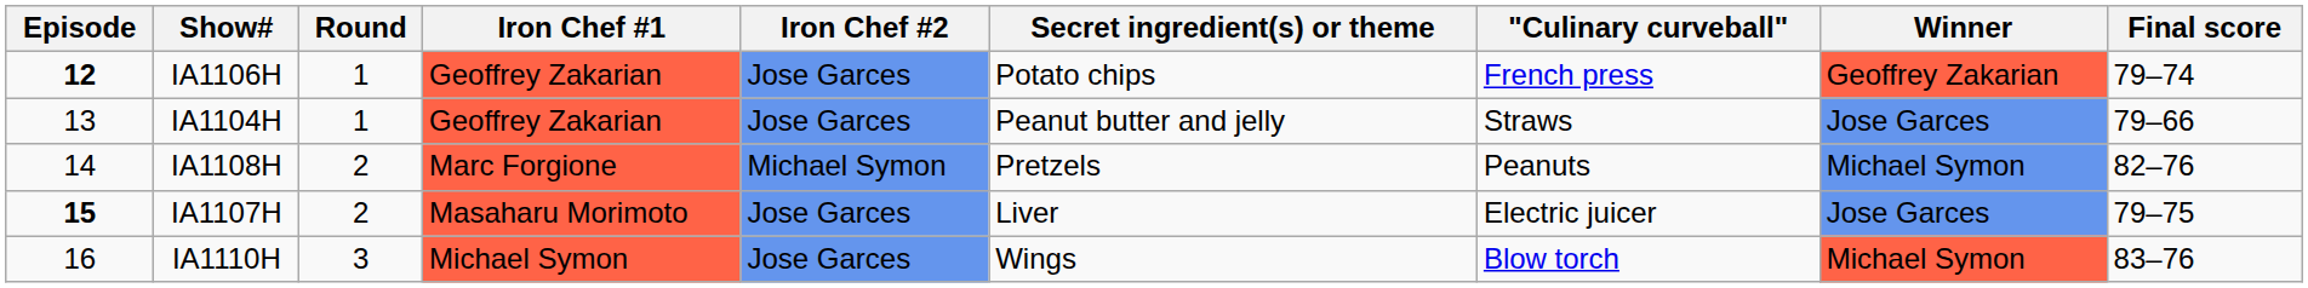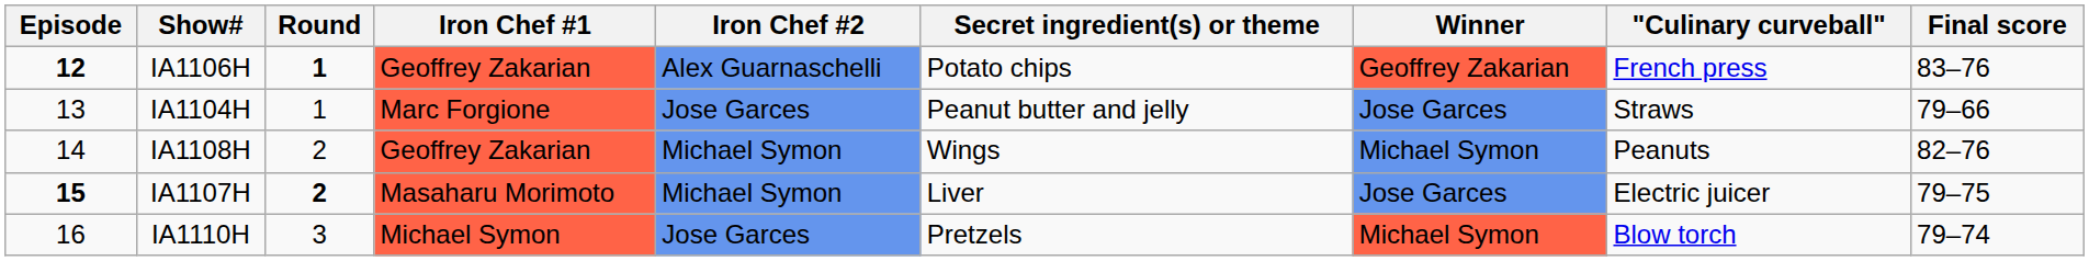 <table class="wikitable sortable" width="100%">
 <tr>
 <th><span>Episode</span></th>
 <th><span>Show#</span></th>
 <th><span>Round</span></th>
 <th><span>Iron Chef #1</span></th>
 <th><span>Iron Chef #2</span></th>
 <th><span>Secret ingredient(s) or theme</span></th>
+<th><span>Winner</span></th>
 <th><span>"Culinary curveball"</span></th>
-<th><span>Winner</span></th>
 <th><span>Final score</span></th>
 </tr>
 <tr>
 <td style="text-align:center"><strong>12</strong></td>
 <td style="text-align:center">IA1106H</td>
-<td style="text-align:center">1</td>
+<td style="text-align:center"><strong>1</strong></td>
 <td style="background:tomato">Geoffrey Zakarian</td>
-<td style="background:cornflowerblue">Jose Garces</td>
+<td style="background:cornflowerblue">Alex Guarnaschelli</td>
 <td>Potato chips</td>
+<td style="background:tomato">Geoffrey Zakarian</td>
 <td><a href='#'>French press</a></td>
-<td style="background:tomato">Geoffrey Zakarian</td>
-<td>79–74</td>
+<td>83–76</td>
 </tr>
 <tr>
 <td style="text-align:center">13</td>
 <td style="text-align:center">IA1104H</td>
 <td style="text-align:center">1</td>
-<td style="background:tomato">Geoffrey Zakarian</td>
+<td style="background:tomato">Marc Forgione</td>
 <td style="background:cornflowerblue">Jose Garces</td>
 <td>Peanut butter and jelly</td>
+<td style="background:cornflowerblue">Jose Garces</td>
 <td>Straws</td>
-<td style="background:cornflowerblue">Jose Garces</td>
 <td>79–66</td>
 </tr>
 <tr>
 <td style="text-align:center">14</td>
 <td style="text-align:center">IA1108H</td>
 <td style="text-align:center">2</td>
-<td style="background:tomato">Marc Forgione</td>
+<td style="background:tomato">Geoffrey Zakarian</td>
 <td style="background:cornflowerblue">Michael Symon</td>
-<td>Pretzels</td>
+<td>Wings</td>
+<td style="background:cornflowerblue">Michael Symon</td>
 <td>Peanuts</td>
-<td style="background:cornflowerblue">Michael Symon</td>
 <td>82–76</td>
 </tr>
 <tr>
 <td style="text-align:center"><strong>15</strong></td>
 <td style="text-align:center">IA1107H</td>
-<td style="text-align:center">2</td>
+<td style="text-align:center"><strong>2</strong></td>
 <td style="background:tomato">Masaharu Morimoto</td>
+<td style="background:cornflowerblue">Michael Symon</td>
+<td>Liver</td>
 <td style="background:cornflowerblue">Jose Garces</td>
-<td>Liver</td>
 <td>Electric juicer</td>
-<td style="background:cornflowerblue">Jose Garces</td>
 <td>79–75</td>
 </tr>
 <tr>
 <td style="text-align:center">16</td>
 <td style="text-align:center">IA1110H</td>
 <td style="text-align:center">3</td>
 <td style="background:tomato">Michael Symon</td>
 <td style="background:cornflowerblue">Jose Garces</td>
-<td>Wings</td>
+<td>Pretzels</td>
+<td style="background:tomato">Michael Symon</td>
 <td><a href='#'>Blow torch</a></td>
-<td style="background:tomato">Michael Symon</td>
-<td>83–76</td>
+<td>79–74</td>
 </tr>
 </table>
